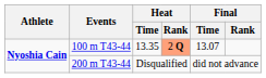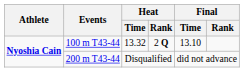 <table class=wikitable style="font-size:90%">
 <tr>
 <th rowspan="2">Athlete</th>
 <th rowspan="2">Events</th>
 <th colspan="2">Heat</th>
 <th colspan="2">Final</th>
 </tr>
 <tr>
 <th>Time</th>
 <th>Rank</th>
 <th>Time</th>
 <th>Rank</th>
 </tr>
 <tr align=center>
 <td align=left rowspan=2><strong><a href='#'>Nyoshia Cain</a></strong></td>
 <td align=left><a href='#'>100 m T43-44</a></td>
-<td>13.35</td>
-<td style="background: lightsalmon;">2 <strong>Q</strong></td>
-<td>13.07</td>
+<td>13.32</td>
+<td>2 <strong>Q</strong></td>
+<td>13.10</td>
 <td></td>
 </tr>
 <tr align=center>
 <td align=left><a href='#'>200 m T43-44</a></td>
 <td colspan=2>Disqualified</td>
 <td colspan=2>did not advance</td>
 </tr>
 </table>
